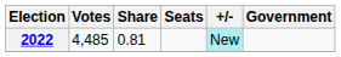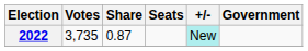 <table class="wikitable">
 <tr>
 <th>Election</th>
 <th>Votes</th>
 <th>Share</th>
 <th>Seats</th>
 <th>+/-</th>
 <th>Government</th>
 </tr>
 <tr>
 <th><a href='#'>2022</a></th>
-<td>4,485</td>
-<td>0.81</td>
+<td>3,735</td>
+<td>0.87</td>
 <td></td>
 <td style="background: paleturquoise;">New</td>
 <td></td>
 </tr>
 <tr>
 </tr>
 </table>
